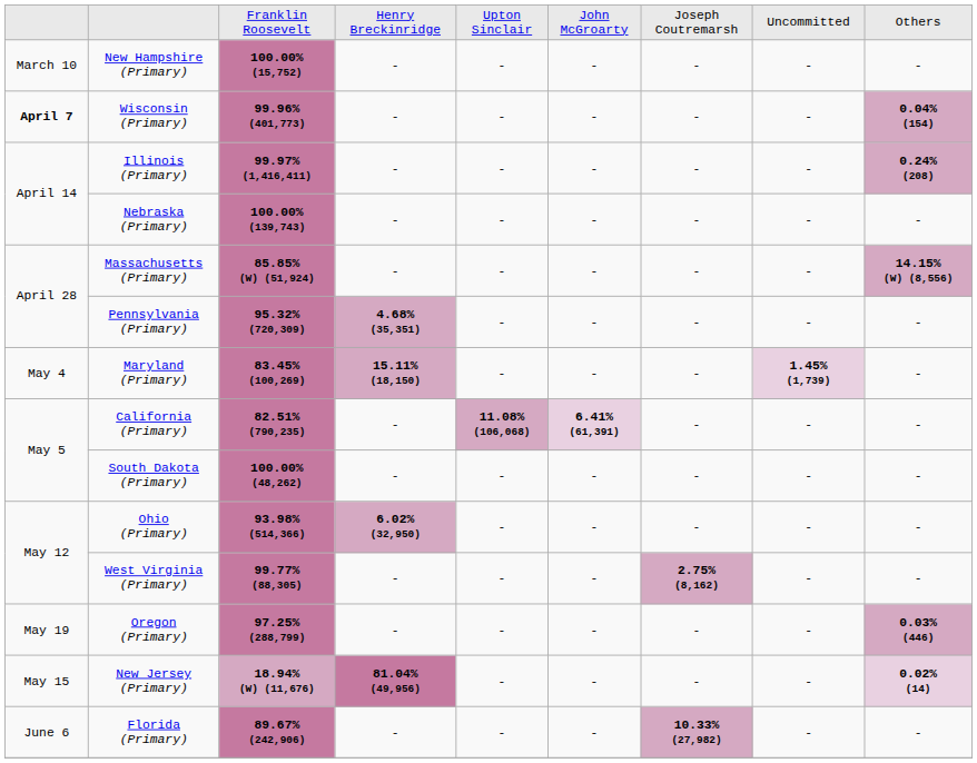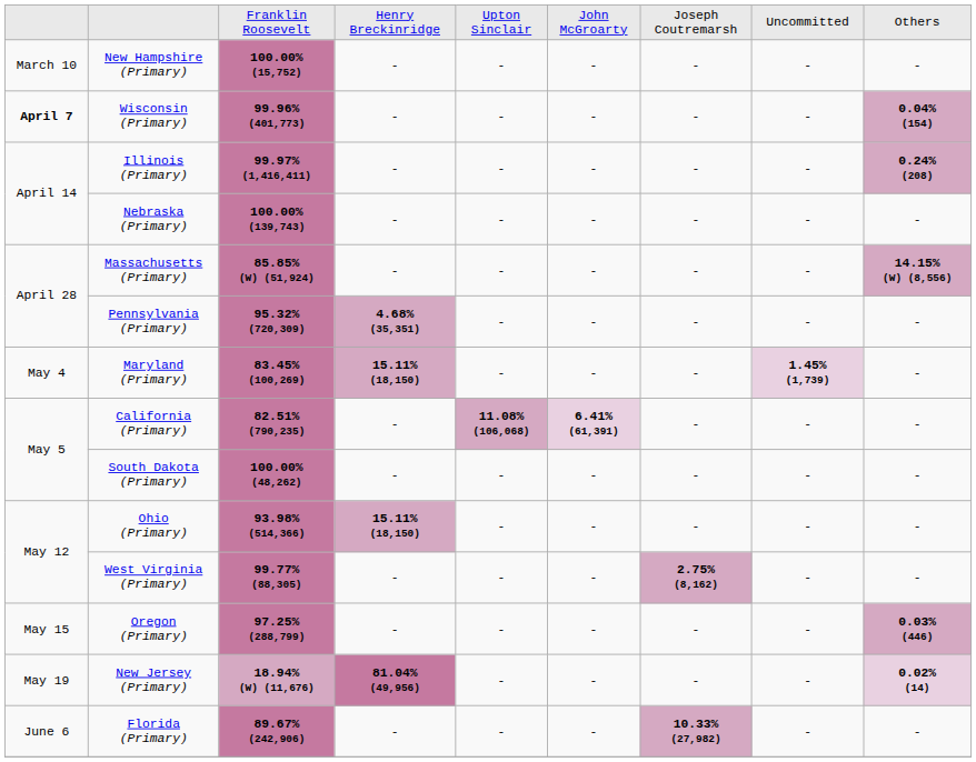 <table class="wikitable" style="text-align:center; width:1000px;">
 <tr style="text-align:center; background:#e9e9e9;">
 <td></td>
 <td></td>
 <td align="center"><a href='#'>Franklin<br>Roosevelt</a></td>
 <td align="center"><a href='#'>Henry<br>Breckinridge</a></td>
 <td align="center"><a href='#'>Upton<br>Sinclair</a></td>
 <td align="center"><a href='#'>John<br>McGroarty</a></td>
 <td align="center">Joseph<br>Coutremarsh</td>
 <td align="center">Uncommitted</td>
 <td align="center">Others</td>
 </tr>
 <tr>
 <td>March 10</td>
 <td><a href='#'>New Hampshire</a><br><em>(Primary)</em></td>
 <td style="padding:11px 8px; background:#c579a0;"><strong>100.00%</strong><br><small><strong>(15,752)</strong></small></td>
 <td>-</td>
 <td>-</td>
 <td>-</td>
 <td>-</td>
 <td>-</td>
 <td>-</td>
 </tr>
 <tr>
 <td><strong>April 7</strong></td>
 <td><a href='#'>Wisconsin</a><br><em>(Primary)</em></td>
 <td style="padding:11px 8px; background:#c579a0;"><strong>99.96%</strong><br><small><strong>(401,773)</strong></small></td>
 <td>-</td>
 <td>-</td>
 <td>-</td>
 <td>-</td>
 <td>-</td>
 <td style="padding:11px 8px; background:#d5a9c2;"><strong>0.04%</strong><br><small><strong>(154)</strong></small></td>
 </tr>
 <tr>
 <td rowspan=2>April 14</td>
 <td><a href='#'>Illinois</a><br><em>(Primary)</em></td>
 <td style="padding:11px 8px; background:#c579a0;"><strong>99.97%</strong><br><small><strong>(1,416,411)</strong></small></td>
 <td>-</td>
 <td>-</td>
 <td>-</td>
 <td>-</td>
 <td>-</td>
 <td style="padding:11px 8px; background:#d5a9c2;"><strong>0.24%</strong><br><small><strong>(208)</strong></small></td>
 </tr>
 <tr>
 <td><a href='#'>Nebraska</a><br><em>(Primary)</em></td>
 <td style="padding:11px 8px; background:#c579a0;"><strong>100.00%</strong><br><small><strong>(139,743)</strong></small></td>
 <td>-</td>
 <td>-</td>
 <td>-</td>
 <td>-</td>
 <td>-</td>
 <td>-</td>
 </tr>
 <tr>
 <td rowspan=2>April 28</td>
 <td><a href='#'>Massachusetts</a><br><em>(Primary)</em></td>
 <td style="padding:11px 8px; background:#c579a0;"><strong>85.85%</strong><br><small><strong>(W) (51,924)</strong></small></td>
 <td>-</td>
 <td>-</td>
 <td>-</td>
 <td>-</td>
 <td>-</td>
 <td style="padding:11px 8px; background:#d5a9c2;"><strong>14.15%</strong><br><small><strong>(W) (8,556)</strong></small></td>
 </tr>
 <tr>
 <td><a href='#'>Pennsylvania</a><br><em>(Primary)</em></td>
 <td style="padding:11px 8px; background:#c579a0;"><strong>95.32%</strong><br><small><strong>(720,309)</strong></small></td>
 <td style="padding:11px 8px; background:#d5a9c2;"><strong>4.68%</strong><br><small><strong>(35,351)</strong></small></td>
 <td>-</td>
 <td>-</td>
 <td>-</td>
 <td>-</td>
 <td>-</td>
 </tr>
 <tr>
 <td>May 4</td>
 <td><a href='#'>Maryland</a><br><em>(Primary)</em></td>
 <td style="padding:11px 8px; background:#c579a0;"><strong>83.45%</strong><br><small><strong>(100,269)</strong></small></td>
 <td style="padding:11px 8px; background:#d5a9c2;"><strong>15.11%</strong><br><small><strong>(18,150)</strong></small></td>
 <td>-</td>
 <td>-</td>
 <td>-</td>
 <td style="padding:11px 8px; background:#e9d1e1;"><strong>1.45%</strong><br><small><strong>(1,739)</strong></small></td>
 <td>-</td>
 </tr>
 <tr>
 <td rowspan=2>May 5</td>
 <td><a href='#'>California</a><br><em>(Primary)</em></td>
 <td style="padding:11px 8px; background:#c579a0;"><strong>82.51%</strong><br><small><strong>(790,235)</strong></small></td>
 <td>-</td>
 <td style="padding:11px 8px; background:#d5a9c2;"><strong>11.08%</strong><br><small><strong>(106,068)</strong></small></td>
 <td style="padding:11px 8px; background:#e9d1e1;"><strong>6.41%</strong><br><small><strong>(61,391)</strong></small></td>
 <td>-</td>
 <td>-</td>
 <td>-</td>
 </tr>
 <tr>
 <td><a href='#'>South Dakota</a><br><em>(Primary)</em></td>
 <td style="padding:11px 8px; background:#c579a0;"><strong>100.00%</strong><br><small><strong>(48,262)</strong></small></td>
 <td>-</td>
 <td>-</td>
 <td>-</td>
 <td>-</td>
 <td>-</td>
 <td>-</td>
 </tr>
 <tr>
 <td rowspan=2>May 12</td>
 <td><a href='#'>Ohio</a><br><em>(Primary)</em></td>
 <td style="padding:11px 8px; background:#c579a0;"><strong>93.98%</strong><br><small><strong>(514,366)</strong></small></td>
-<td style="padding:11px 8px; background:#d5a9c2;"><strong>6.02%</strong><br><small><strong>(32,950)</strong></small></td>
+<td style="padding:11px 8px; background:#d5a9c2;"><strong>15.11%</strong><br><small><strong>(18,150)</strong></small></td>
 <td>-</td>
 <td>-</td>
 <td>-</td>
 <td>-</td>
 <td>-</td>
 </tr>
 <tr>
 <td><a href='#'>West Virginia</a><br><em>(Primary)</em></td>
 <td style="padding:11px 8px; background:#c579a0;"><strong>99.77%</strong><br><small><strong>(88,305)</strong></small></td>
 <td>-</td>
 <td>-</td>
 <td>-</td>
 <td style="padding:11px 8px; background:#d5a9c2;"><strong>2.75%</strong><br><small><strong>(8,162)</strong></small></td>
 <td>-</td>
 <td>-</td>
 </tr>
 <tr>
-<td>May 19</td>
+<td>May 15</td>
 <td><a href='#'>Oregon</a><br><em>(Primary)</em></td>
 <td style="padding:11px 8px; background:#c579a0;"><strong>97.25%</strong><br><small><strong>(288,799)</strong></small></td>
 <td>-</td>
 <td>-</td>
 <td>-</td>
 <td>-</td>
 <td>-</td>
 <td style="padding:11px 8px; background:#d5a9c2;"><strong>0.03%</strong><br><small><strong>(446)</strong></small></td>
 </tr>
 <tr>
-<td>May 15</td>
+<td>May 19</td>
 <td><a href='#'>New Jersey</a><br><em>(Primary)</em></td>
 <td style="padding:11px 8px; background:#d5a9c2;"><strong>18.94%</strong><br><small><strong>(W) (11,676)</strong></small></td>
 <td style="padding:11px 8px; background:#c579a0;"><strong>81.04%</strong><br><small><strong>(49,956)</strong></small></td>
 <td>-</td>
 <td>-</td>
 <td>-</td>
 <td>-</td>
 <td style="padding:11px 8px; background:#e9d1e1;"><strong>0.02%</strong><br><small><strong>(14)</strong></small></td>
 </tr>
 <tr>
 <td>June 6</td>
 <td><a href='#'>Florida</a><br><em>(Primary)</em></td>
 <td style="padding:11px 8px; background:#c579a0;"><strong>89.67%</strong><br><small><strong>(242,906)</strong></small></td>
 <td>-</td>
 <td>-</td>
 <td>-</td>
 <td style="padding:11px 8px; background:#d5a9c2;"><strong>10.33%</strong><br><small><strong>(27,982)</strong></small></td>
 <td>-</td>
 <td>-</td>
 </tr>
 <tr>
 </tr>
 </table>
